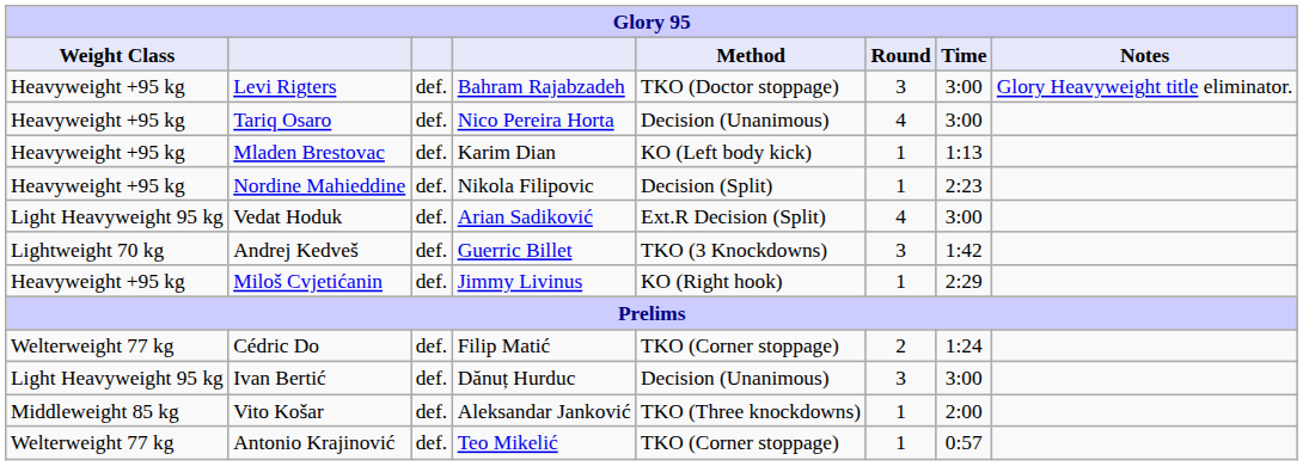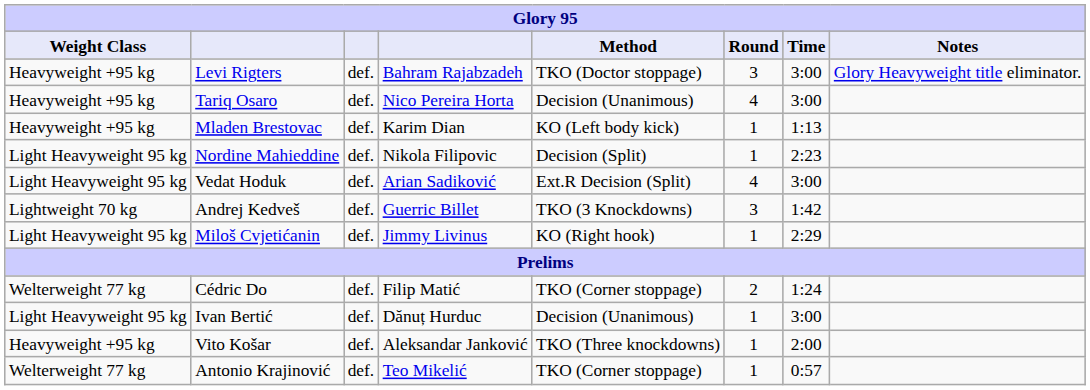 <table class="wikitable" style="font-size: 70%;">
 <tr>
 <th colspan="8" style="background-color: #ccf; color: #000080; text-align: center;"><strong>Glory 95</strong></th>
 </tr>
 <tr>
 <th colspan="1" style="background-color: #E6E8FA; color: #000000; text-align: center;">Weight Class</th>
 <th colspan="1" style="background-color: #E6E8FA; color: #000000; text-align: center;"></th>
 <th colspan="1" style="background-color: #E6E8FA; color: #000000; text-align: center;"></th>
 <th colspan="1" style="background-color: #E6E8FA; color: #000000; text-align: center;"></th>
 <th colspan="1" style="background-color: #E6E8FA; color: #000000; text-align: center;">Method</th>
 <th colspan="1" style="background-color: #E6E8FA; color: #000000; text-align: center;">Round</th>
 <th colspan="1" style="background-color: #E6E8FA; color: #000000; text-align: center;">Time</th>
 <th colspan="1" style="background-color: #E6E8FA; color: #000000; text-align: center;">Notes</th>
 </tr>
 <tr>
 <td>Heavyweight +95 kg</td>
 <td> <a href='#'>Levi Rigters</a></td>
 <td align=center>def.</td>
 <td> <a href='#'>Bahram Rajabzadeh</a></td>
 <td>TKO (Doctor stoppage)</td>
 <td align=center>3</td>
 <td align=center>3:00</td>
 <td><a href='#'>Glory Heavyweight title</a> eliminator.</td>
 </tr>
 <tr>
 <td>Heavyweight +95 kg</td>
 <td> <a href='#'>Tariq Osaro</a></td>
 <td align=center>def.</td>
 <td> <a href='#'>Nico Pereira Horta</a></td>
 <td>Decision (Unanimous)</td>
 <td align=center>4</td>
 <td align=center>3:00</td>
 <td></td>
 </tr>
 <tr>
 <td>Heavyweight +95 kg</td>
 <td> <a href='#'>Mladen Brestovac</a></td>
 <td align=center>def.</td>
 <td> Karim Dian</td>
 <td>KO (Left body kick)</td>
 <td align=center>1</td>
 <td align=center>1:13</td>
 <td></td>
 </tr>
 <tr>
-<td>Heavyweight +95 kg</td>
+<td>Light Heavyweight 95 kg</td>
 <td> <a href='#'>Nordine Mahieddine</a></td>
 <td align=center>def.</td>
 <td> Nikola Filipovic</td>
 <td>Decision (Split)</td>
 <td align=center>1</td>
 <td align=center>2:23</td>
 <td></td>
 </tr>
 <tr>
 <td>Light Heavyweight 95 kg</td>
 <td> Vedat Hoduk</td>
 <td align=center>def.</td>
 <td> <a href='#'>Arian Sadiković</a></td>
 <td>Ext.R Decision (Split)</td>
 <td align=center>4</td>
 <td align=center>3:00</td>
 <td></td>
 </tr>
 <tr>
 <td>Lightweight 70 kg</td>
 <td> Andrej Kedveš</td>
 <td align=center>def.</td>
 <td> <a href='#'>Guerric Billet</a></td>
 <td>TKO (3 Knockdowns)</td>
 <td align=center>3</td>
 <td align=center>1:42</td>
 <td></td>
 </tr>
 <tr>
-<td>Heavyweight +95 kg</td>
+<td>Light Heavyweight 95 kg</td>
 <td> <a href='#'>Miloš Cvjetićanin</a></td>
 <td align=center>def.</td>
 <td> <a href='#'>Jimmy Livinus</a></td>
 <td>KO (Right hook)</td>
 <td align=center>1</td>
 <td align=center>2:29</td>
 <td></td>
 </tr>
 <tr>
 <th colspan="8" style="background-color: #ccf; color: #000080; text-align: center;"><strong>Prelims</strong></th>
 </tr>
 <tr>
 <td>Welterweight 77 kg</td>
 <td> Cédric Do</td>
 <td align=center>def.</td>
 <td> Filip Matić</td>
 <td>TKO (Corner stoppage)</td>
 <td align=center>2</td>
 <td align=center>1:24</td>
 <td></td>
 </tr>
 <tr>
 <td>Light Heavyweight 95 kg</td>
 <td> Ivan Bertić</td>
 <td align=center>def.</td>
 <td> Dănuț Hurduc</td>
 <td>Decision (Unanimous)</td>
-<td align=center>3</td>
+<td align=center>1</td>
 <td align=center>3:00</td>
 <td></td>
 </tr>
 <tr>
-<td>Middleweight 85 kg</td>
+<td>Heavyweight +95 kg</td>
 <td> Vito Košar</td>
 <td align=center>def.</td>
 <td> Aleksandar Janković</td>
 <td>TKO (Three knockdowns)</td>
 <td align=center>1</td>
 <td align=center>2:00</td>
 <td></td>
 </tr>
 <tr>
 <td>Welterweight 77 kg</td>
 <td> Antonio Krajinović</td>
 <td align=center>def.</td>
 <td> <a href='#'>Teo Mikelić</a></td>
 <td>TKO (Corner stoppage)</td>
 <td align=center>1</td>
 <td align=center>0:57</td>
 <td></td>
 </tr>
 </table>
